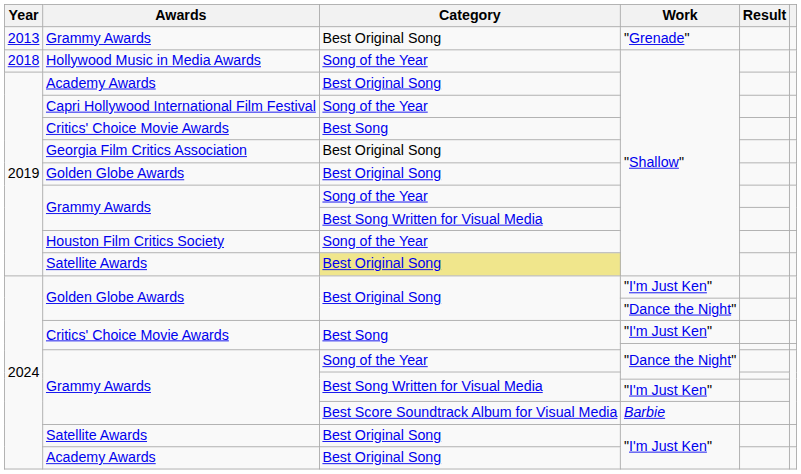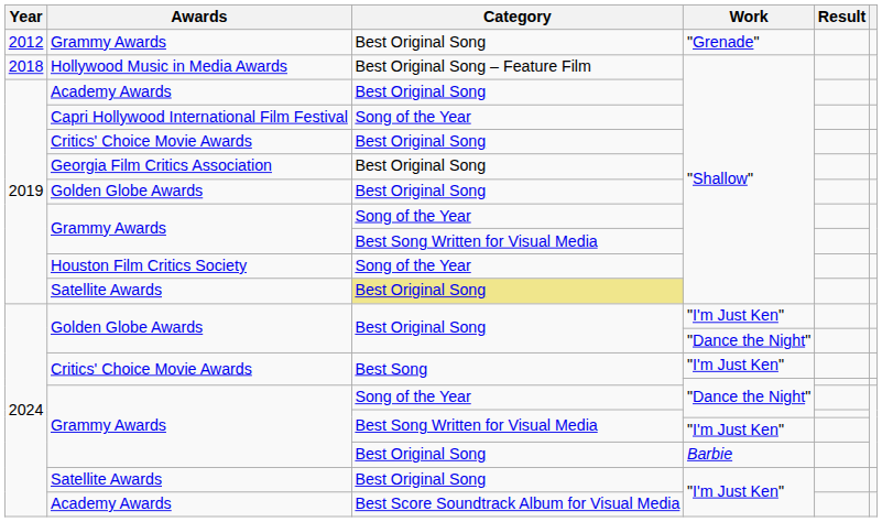 <table class=wikitable>
 <tr>
 <th>Year</th>
 <th>Awards</th>
 <th>Category</th>
 <th>Work</th>
 <th>Result</th>
 <th></th>
 </tr>
 <tr>
-<td><a href='#'>2013</a></td>
+<td><a href='#'>2012</a></td>
 <td><a href='#'>Grammy Awards</a></td>
 <td>Best Original Song</td>
 <td>"<a href='#'>Grenade</a>"</td>
 <td></td>
 <td style="text-align:center;"></td>
 </tr>
 <tr>
 <td><a href='#'>2018</a></td>
 <td><a href='#'>Hollywood Music in Media Awards</a></td>
-<td><a href='#'>Song of the Year</a></td>
+<td>Best Original Song – Feature Film</td>
 <td rowspan="10">"<a href='#'>Shallow</a>"</td>
 <td></td>
 <td style="text-align:center;"></td>
 </tr>
 <tr>
 <td rowspan="9">2019</td>
 <td><a href='#'>Academy Awards</a></td>
 <td><a href='#'>Best Original Song</a></td>
 <td></td>
 <td style="text-align:center;"></td>
 </tr>
 <tr>
 <td><a href='#'>Capri Hollywood International Film Festival</a></td>
 <td><a href='#'>Song of the Year</a></td>
 <td></td>
 <td style="text-align:center;"></td>
 </tr>
 <tr>
 <td><a href='#'>Critics' Choice Movie Awards</a></td>
-<td><a href='#'>Best Song</a></td>
+<td><a href='#'>Best Original Song</a></td>
 <td></td>
 <td style="text-align:center;"></td>
 </tr>
 <tr>
 <td><a href='#'>Georgia Film Critics Association</a></td>
 <td>Best Original Song</td>
 <td></td>
 <td style="text-align:center;"></td>
 </tr>
 <tr>
 <td><a href='#'>Golden Globe Awards</a></td>
 <td><a href='#'>Best Original Song</a></td>
 <td></td>
 <td style="text-align:center;"></td>
 </tr>
 <tr>
 <td rowspan="2"><a href='#'>Grammy Awards</a></td>
 <td><a href='#'>Song of the Year</a></td>
 <td></td>
 <td style="text-align:center;" rowspan="2"></td>
 </tr>
 <tr>
 <td><a href='#'>Best Song Written for Visual Media</a></td>
 <td></td>
 </tr>
 <tr>
 <td><a href='#'>Houston Film Critics Society</a></td>
 <td><a href='#'>Song of the Year</a></td>
 <td></td>
 <td style="text-align:center;"></td>
 </tr>
 <tr>
 <td><a href='#'>Satellite Awards</a></td>
 <td style="background: khaki;"><a href='#'>Best Original Song</a></td>
 <td></td>
 <td style="text-align:center;"></td>
 </tr>
 <tr>
 <td rowspan="10">2024</td>
 <td rowspan="2"><a href='#'>Golden Globe Awards</a></td>
 <td rowspan="2"><a href='#'>Best Original Song</a></td>
 <td>"<a href='#'>I'm Just Ken</a>"</td>
 <td></td>
 <td style="text-align:center;"></td>
 </tr>
 <tr>
 <td>"<a href='#'>Dance the Night</a>"</td>
 <td></td>
 <td></td>
 </tr>
 <tr>
 <td rowspan="2"><a href='#'>Critics' Choice Movie Awards</a></td>
 <td rowspan="2"><a href='#'>Best Song</a></td>
 <td>"<a href='#'>I'm Just Ken</a>"</td>
 <td></td>
 <td style="text-align:center;"></td>
 </tr>
 <tr>
 <td rowspan="3">"<a href='#'>Dance the Night</a>"</td>
 <td></td>
 <td style="text-align:center;"></td>
 </tr>
 <tr>
 <td rowspan="4"><a href='#'>Grammy Awards</a></td>
 <td><a href='#'>Song of the Year</a></td>
 <td></td>
 <td style="text-align:center;" rowspan="4"></td>
 </tr>
 <tr>
 <td rowspan="2"><a href='#'>Best Song Written for Visual Media</a></td>
 <td></td>
 </tr>
 <tr>
 <td>"<a href='#'>I'm Just Ken</a>"</td>
 <td></td>
 </tr>
 <tr>
-<td><a href='#'>Best Score Soundtrack Album for Visual Media</a></td>
+<td><a href='#'>Best Original Song</a></td>
 <td><em><a href='#'>Barbie</a></em></td>
 <td></td>
 </tr>
 <tr>
 <td><a href='#'>Satellite Awards</a></td>
 <td><a href='#'>Best Original Song</a></td>
 <td rowspan="2">"<a href='#'>I'm Just Ken</a>"</td>
 <td></td>
 <td style="text-align:center;"></td>
 </tr>
 <tr>
 <td><a href='#'>Academy Awards</a></td>
-<td><a href='#'>Best Original Song</a></td>
+<td><a href='#'>Best Score Soundtrack Album for Visual Media</a></td>
 <td></td>
 <td style="text-align:center;"></td>
 </tr>
 </table>
